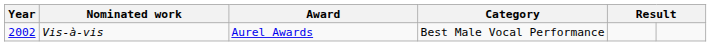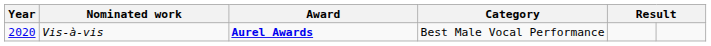 <table class=wikitable>
 <tr>
 <th width=5%>Year</th>
 <th width=27%>Nominated work</th>
 <th width=27%>Award</th>
 <th width=27%>Category</th>
 <th colspan=14%>Result</th>
 </tr>
 <tr>
-<td align=center><a href='#'>2002</a></td>
+<td align=center><a href='#'>2020</a></td>
 <td><em>Vis-à-vis</em></td>
-<td><a href='#'>Aurel Awards</a></td>
+<td><strong><a href='#'>Aurel Awards</a></strong></td>
 <td>Best Male Vocal Performance</td>
 <td></td>
 <td align=center></td>
 </tr>
 </table>
